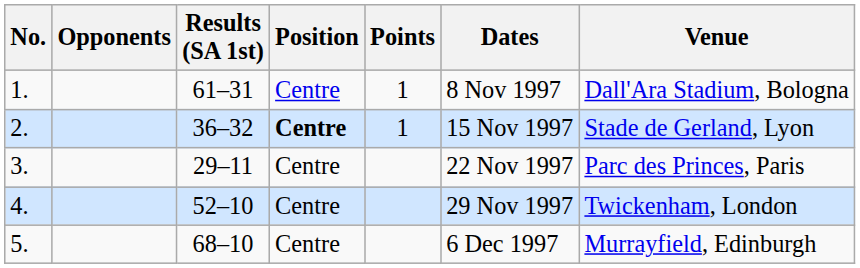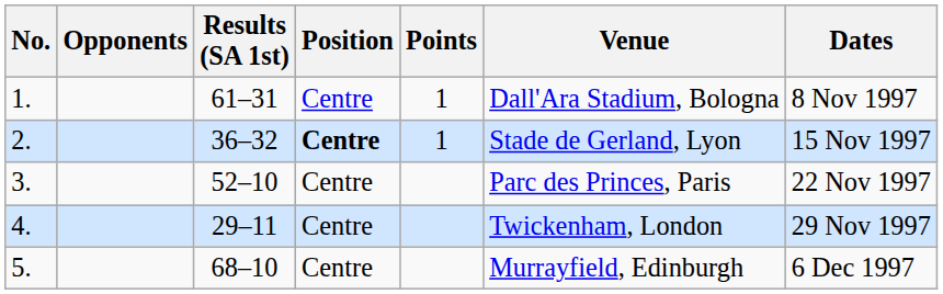 <table class="wikitable sortable">
 <tr>
 <th>No.</th>
 <th>Opponents</th>
 <th>Results<br>(SA 1st)</th>
 <th>Position</th>
 <th>Points</th>
+<th>Venue</th>
 <th>Dates</th>
-<th>Venue</th>
 </tr>
 <tr>
 <td>1.</td>
 <td></td>
 <td align="center">61–31</td>
 <td><a href='#'>Centre</a></td>
 <td align="center">1</td>
+<td><a href='#'>Dall'Ara Stadium</a>, Bologna</td>
 <td>8 Nov 1997</td>
-<td><a href='#'>Dall'Ara Stadium</a>, Bologna</td>
 </tr>
 <tr style="background: #D0E6FF;">
 <td>2.</td>
 <td></td>
 <td align="center">36–32</td>
 <td><strong>Centre</strong></td>
 <td align="center">1</td>
+<td><a href='#'>Stade de Gerland</a>, Lyon</td>
 <td>15 Nov 1997</td>
-<td><a href='#'>Stade de Gerland</a>, Lyon</td>
 </tr>
 <tr>
 <td>3.</td>
 <td></td>
-<td align="center">29–11</td>
+<td align="center">52–10</td>
 <td>Centre</td>
 <td></td>
+<td><a href='#'>Parc des Princes</a>, Paris</td>
 <td>22 Nov 1997</td>
-<td><a href='#'>Parc des Princes</a>, Paris</td>
 </tr>
 <tr style="background: #D0E6FF;">
 <td>4.</td>
 <td></td>
-<td align="center">52–10</td>
+<td align="center">29–11</td>
 <td>Centre</td>
 <td></td>
+<td><a href='#'>Twickenham</a>, London</td>
 <td>29 Nov 1997</td>
-<td><a href='#'>Twickenham</a>, London</td>
 </tr>
 <tr>
 <td>5.</td>
 <td></td>
 <td align="center">68–10</td>
 <td>Centre</td>
 <td></td>
+<td><a href='#'>Murrayfield</a>, Edinburgh</td>
 <td>6 Dec 1997</td>
-<td><a href='#'>Murrayfield</a>, Edinburgh</td>
 </tr>
 </table>
